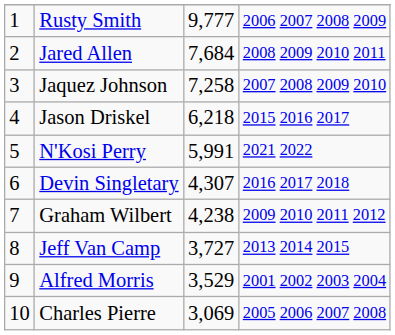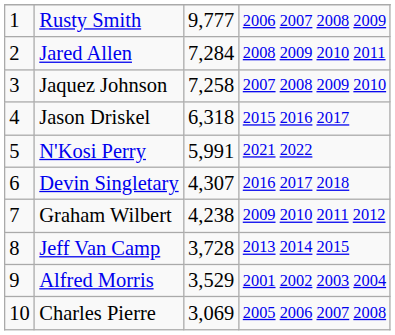 <table class="wikitable">
 <tr>
 </tr>
 <tr>
 <td>1</td>
 <td><a href='#'>Rusty Smith</a></td>
 <td><abbr>9,777</abbr></td>
 <td style="font-size:80%;"><a href='#'>2006</a> <a href='#'>2007</a> <a href='#'>2008</a> <a href='#'>2009</a></td>
 </tr>
 <tr>
 <td>2</td>
 <td><a href='#'>Jared Allen</a></td>
-<td><abbr>7,684</abbr></td>
+<td><abbr>7,284</abbr></td>
 <td style="font-size:80%;"><a href='#'>2008</a> <a href='#'>2009</a> <a href='#'>2010</a> <a href='#'>2011</a></td>
 </tr>
 <tr>
 <td>3</td>
 <td>Jaquez Johnson</td>
 <td><abbr>7,258</abbr></td>
 <td style="font-size:80%;"><a href='#'>2007</a> <a href='#'>2008</a> <a href='#'>2009</a> <a href='#'>2010</a></td>
 </tr>
 <tr>
 <td>4</td>
 <td>Jason Driskel</td>
-<td><abbr>6,218</abbr></td>
+<td><abbr>6,318</abbr></td>
 <td style="font-size:80%;"><a href='#'>2015</a> <a href='#'>2016</a> <a href='#'>2017</a></td>
 </tr>
 <tr>
 <td>5</td>
 <td><a href='#'>N'Kosi Perry</a></td>
 <td><abbr>5,991</abbr></td>
 <td style="font-size:80%;"><a href='#'>2021</a> <a href='#'>2022</a></td>
 </tr>
 <tr>
 <td>6</td>
 <td><a href='#'>Devin Singletary</a></td>
 <td><abbr>4,307</abbr></td>
 <td style="font-size:80%;"><a href='#'>2016</a> <a href='#'>2017</a> <a href='#'>2018</a></td>
 </tr>
 <tr>
 <td>7</td>
 <td>Graham Wilbert</td>
 <td><abbr>4,238</abbr></td>
 <td style="font-size:80%;"><a href='#'>2009</a> <a href='#'>2010</a> <a href='#'>2011</a> <a href='#'>2012</a></td>
 </tr>
 <tr>
 <td>8</td>
 <td><a href='#'>Jeff Van Camp</a></td>
-<td><abbr>3,727</abbr></td>
+<td><abbr>3,728</abbr></td>
 <td style="font-size:80%;"><a href='#'>2013</a> <a href='#'>2014</a> <a href='#'>2015</a></td>
 </tr>
 <tr>
 <td>9</td>
 <td><a href='#'>Alfred Morris</a></td>
 <td><abbr>3,529</abbr></td>
 <td style="font-size:80%;"><a href='#'>2001</a> <a href='#'>2002</a> <a href='#'>2003</a> <a href='#'>2004</a></td>
 </tr>
 <tr>
 <td>10</td>
 <td>Charles Pierre</td>
 <td><abbr>3,069</abbr></td>
 <td style="font-size:80%;"><a href='#'>2005</a> <a href='#'>2006</a> <a href='#'>2007</a> <a href='#'>2008</a></td>
 </tr>
 </table>
